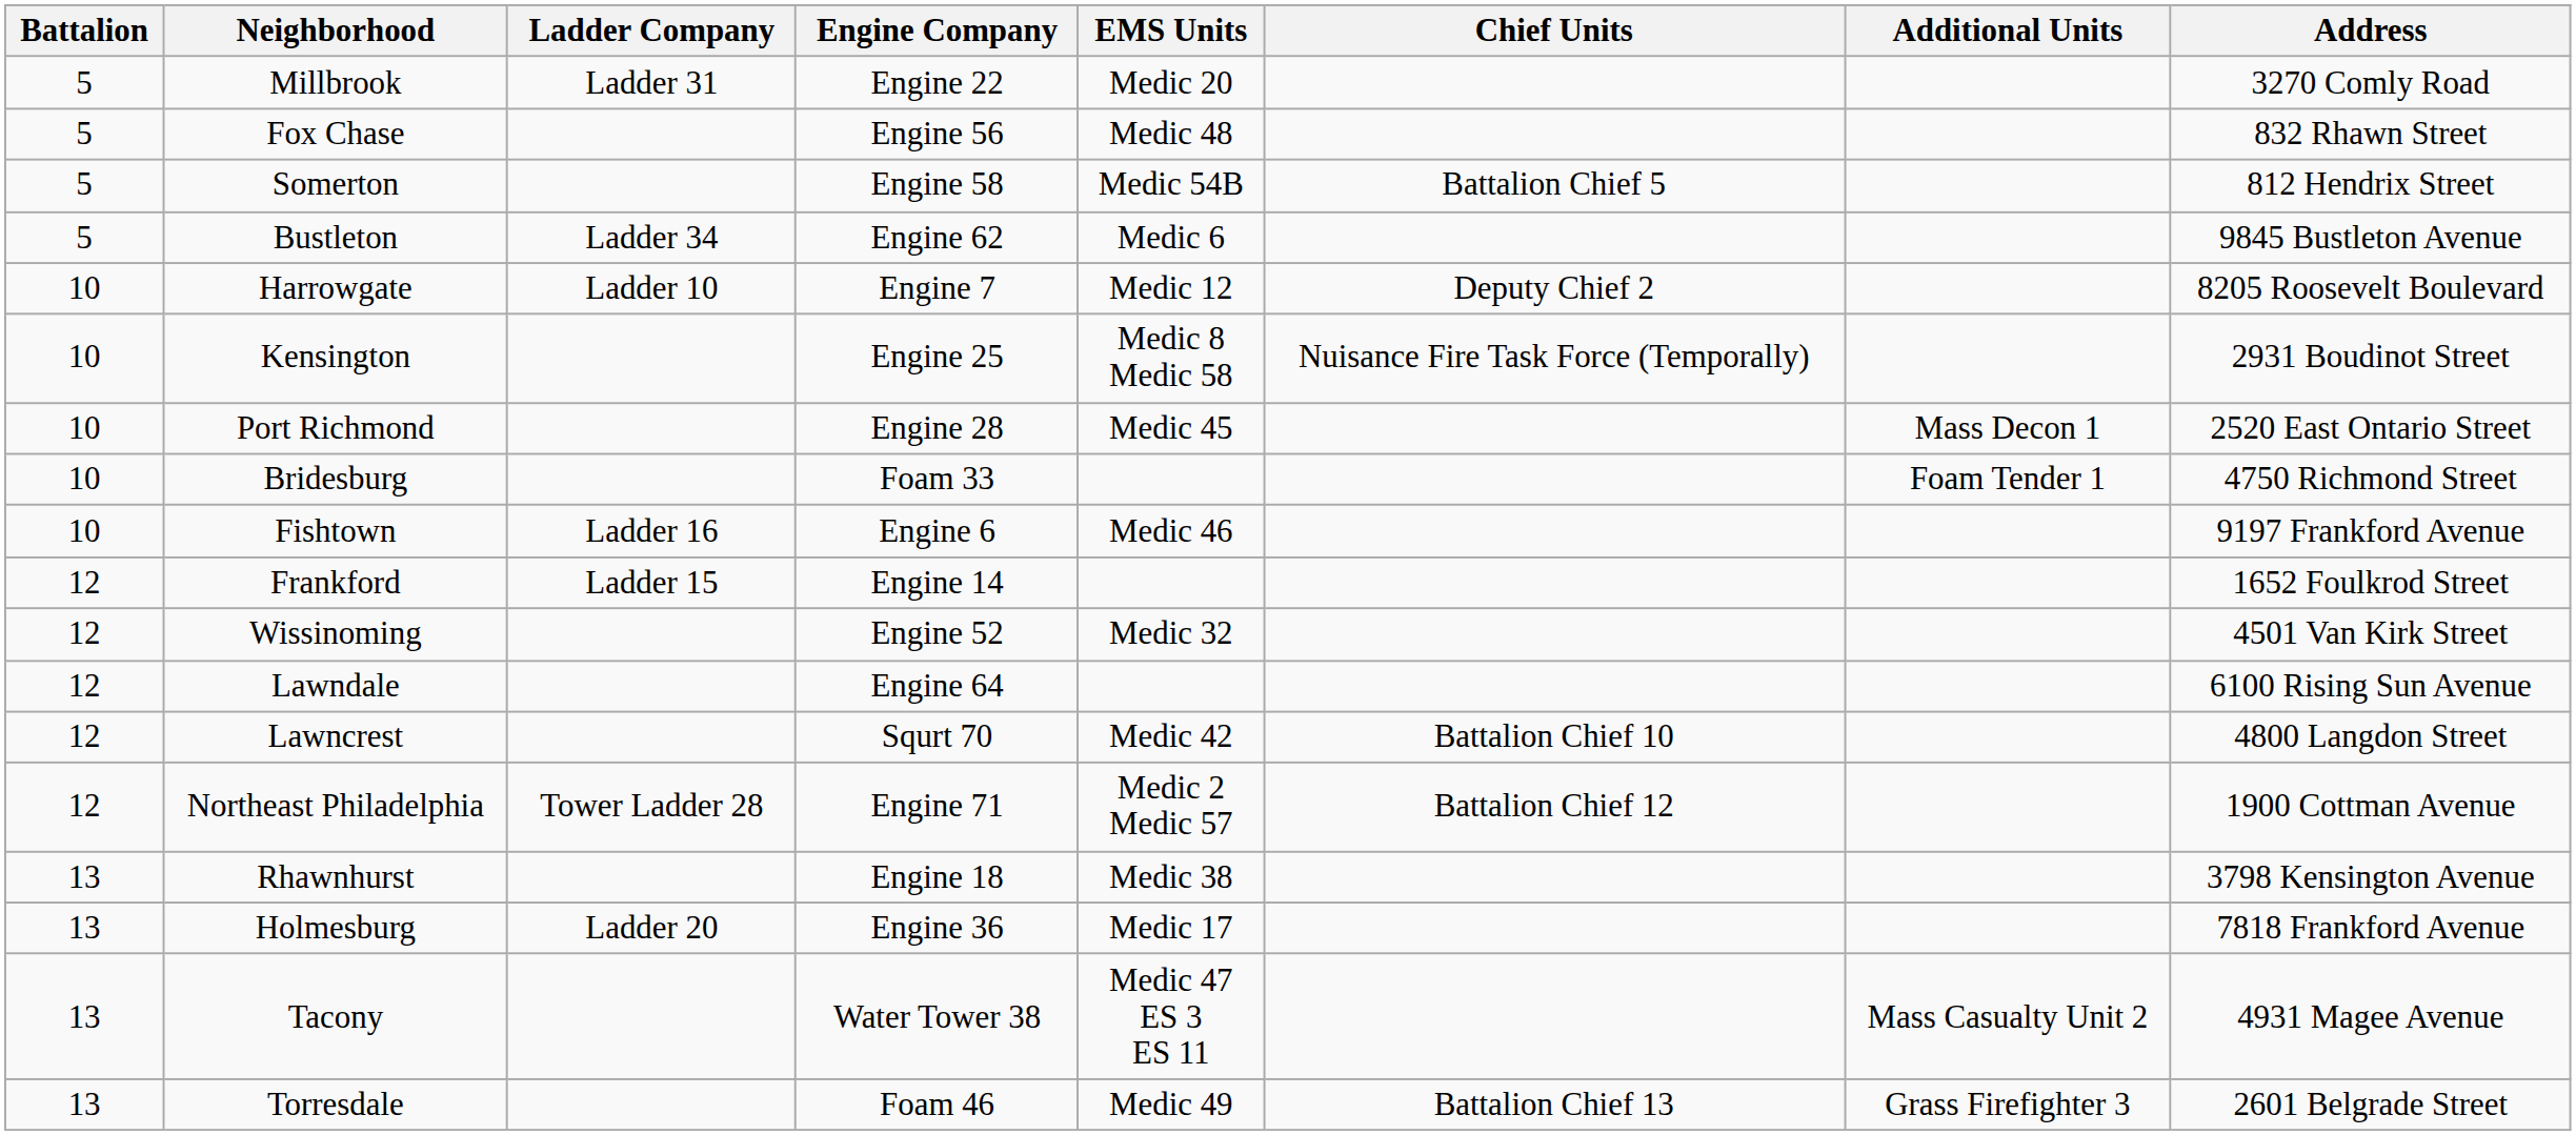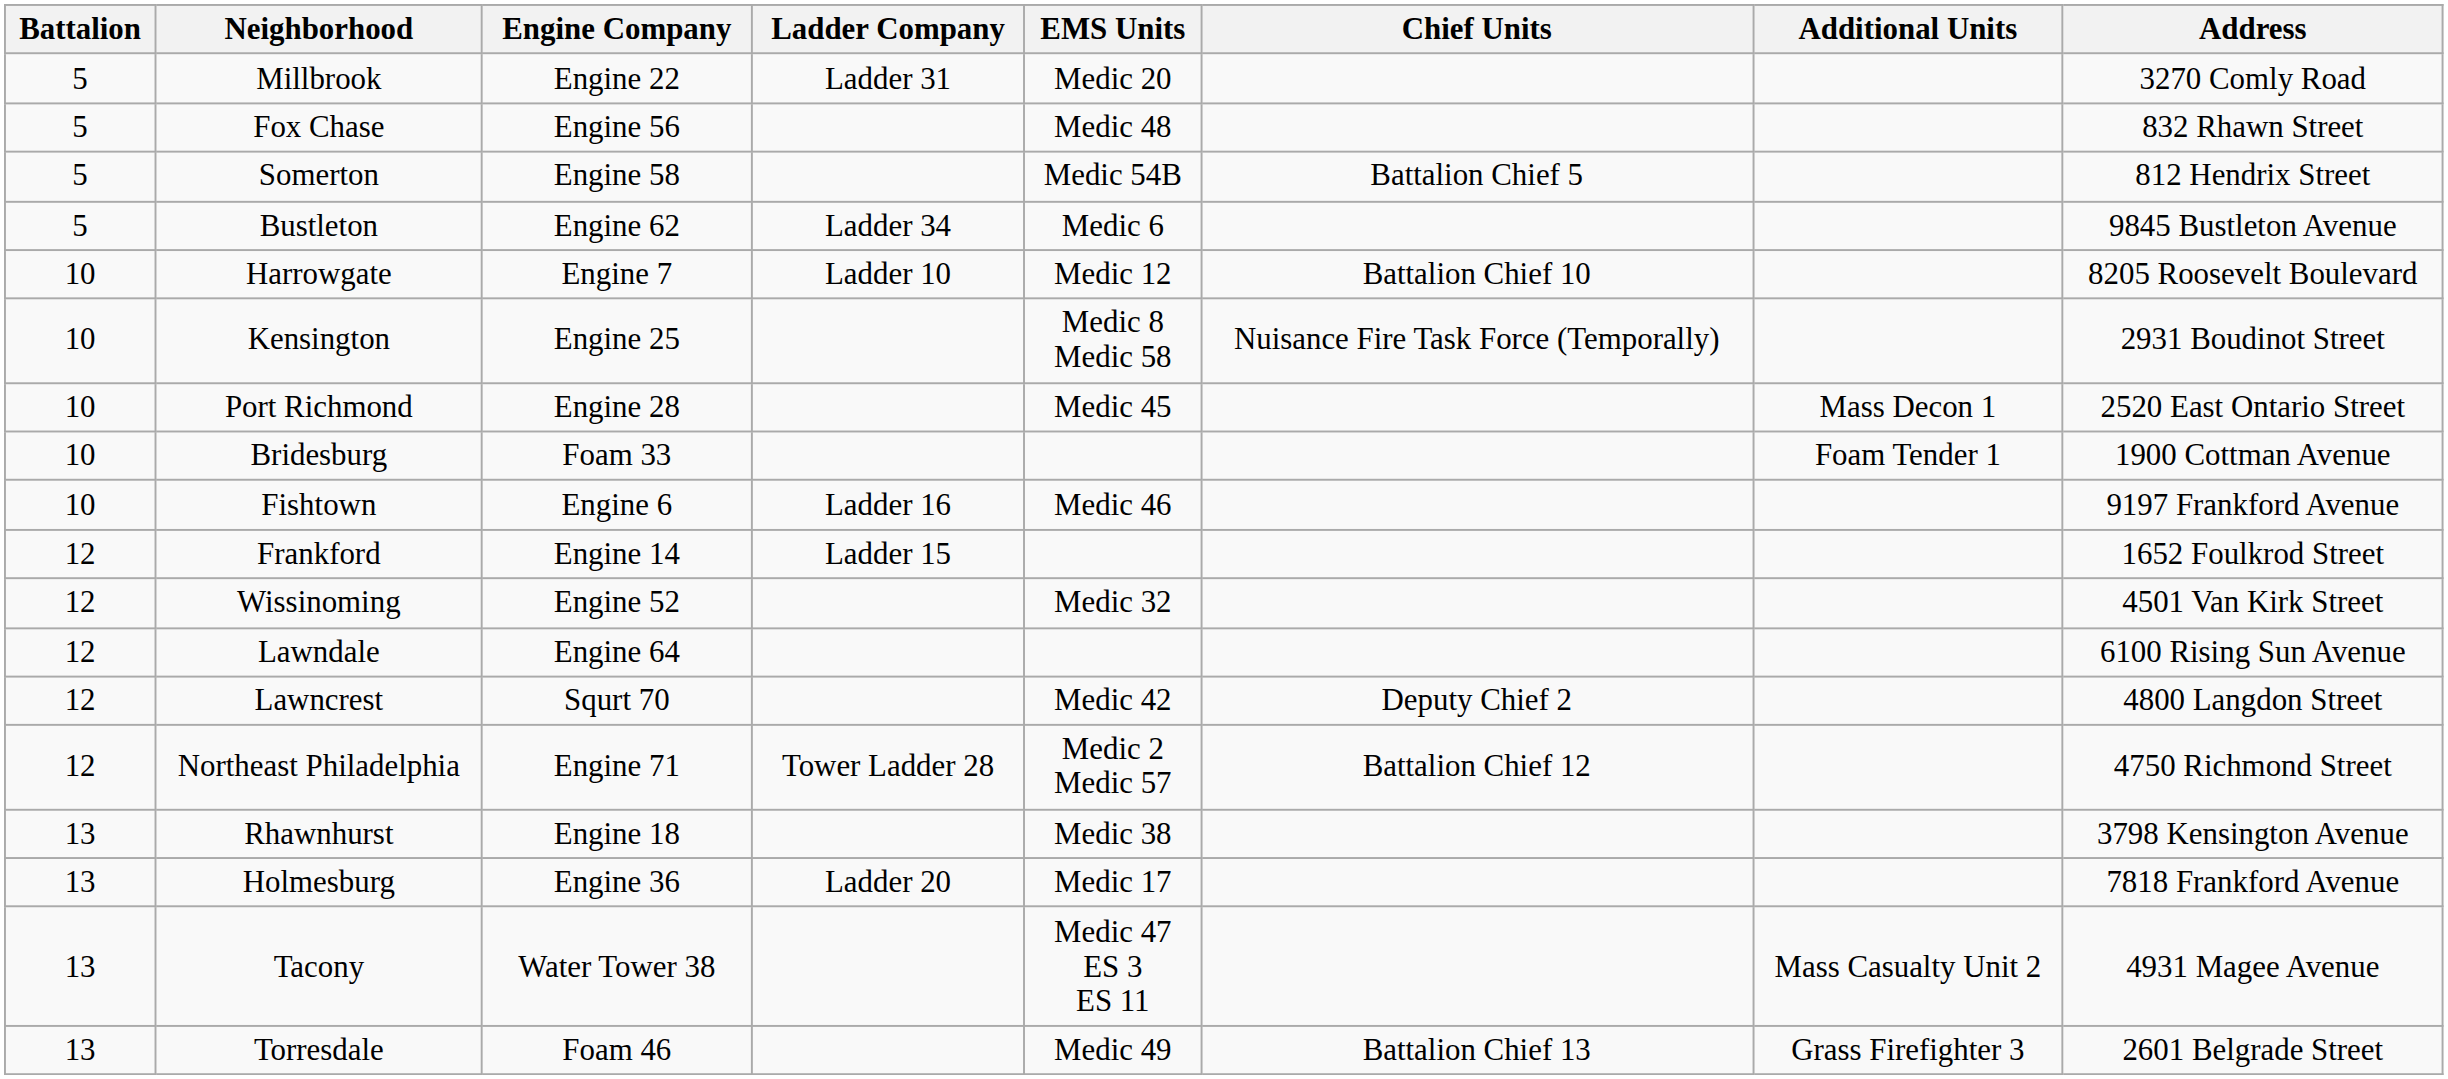 <table class=wikitable style="text-align:center;" width="100%">
 <tr>
 <th>Battalion</th>
 <th>Neighborhood</th>
+<th>Engine Company</th>
 <th>Ladder Company</th>
-<th>Engine Company</th>
 <th>EMS Units</th>
 <th>Chief Units</th>
 <th>Additional Units</th>
 <th>Address</th>
 </tr>
 <tr>
 <td>5</td>
 <td>Millbrook</td>
+<td>Engine 22</td>
 <td>Ladder 31</td>
-<td>Engine 22</td>
 <td>Medic 20</td>
 <td></td>
 <td></td>
 <td>3270 Comly Road</td>
 </tr>
 <tr>
 <td>5</td>
 <td>Fox Chase</td>
+<td>Engine 56</td>
 <td></td>
-<td>Engine 56</td>
 <td>Medic 48</td>
 <td></td>
 <td></td>
 <td>832 Rhawn Street</td>
 </tr>
 <tr>
 <td>5</td>
 <td>Somerton</td>
+<td>Engine 58</td>
 <td></td>
-<td>Engine 58</td>
 <td>Medic 54B</td>
 <td>Battalion Chief 5</td>
 <td></td>
 <td>812 Hendrix Street</td>
 </tr>
 <tr>
 <td>5</td>
 <td>Bustleton</td>
+<td>Engine 62</td>
 <td>Ladder 34</td>
-<td>Engine 62</td>
 <td>Medic 6</td>
 <td></td>
 <td></td>
 <td>9845 Bustleton Avenue</td>
 </tr>
 <tr>
 <td>10</td>
 <td>Harrowgate</td>
+<td>Engine 7</td>
 <td>Ladder 10</td>
-<td>Engine 7</td>
 <td>Medic 12</td>
-<td>Deputy Chief 2</td>
+<td>Battalion Chief 10</td>
 <td></td>
 <td>8205 Roosevelt Boulevard</td>
 </tr>
 <tr>
 <td>10</td>
 <td>Kensington</td>
+<td>Engine 25</td>
 <td></td>
-<td>Engine 25</td>
 <td>Medic 8<br>Medic 58</td>
 <td>Nuisance Fire Task Force (Temporally)</td>
 <td></td>
 <td>2931 Boudinot Street</td>
 </tr>
 <tr>
 <td>10</td>
 <td>Port Richmond</td>
+<td>Engine 28</td>
 <td></td>
-<td>Engine 28</td>
 <td>Medic 45</td>
 <td></td>
 <td>Mass Decon 1</td>
 <td>2520 East Ontario Street</td>
 </tr>
 <tr>
 <td>10</td>
 <td>Bridesburg</td>
-<td></td>
 <td>Foam 33</td>
 <td></td>
 <td></td>
+<td></td>
 <td>Foam Tender 1</td>
-<td>4750 Richmond Street</td>
+<td>1900 Cottman Avenue</td>
 </tr>
 <tr>
 <td>10</td>
 <td>Fishtown</td>
+<td>Engine 6</td>
 <td>Ladder 16</td>
-<td>Engine 6</td>
 <td>Medic 46</td>
 <td></td>
 <td></td>
 <td>9197 Frankford Avenue</td>
 </tr>
 <tr>
 <td>12</td>
 <td>Frankford</td>
+<td>Engine 14</td>
 <td>Ladder 15</td>
-<td>Engine 14</td>
 <td></td>
 <td></td>
 <td></td>
 <td>1652 Foulkrod Street</td>
 </tr>
 <tr>
 <td>12</td>
 <td>Wissinoming</td>
+<td>Engine 52</td>
 <td></td>
-<td>Engine 52</td>
 <td>Medic 32</td>
 <td></td>
 <td></td>
 <td>4501 Van Kirk Street</td>
 </tr>
 <tr>
 <td>12</td>
 <td>Lawndale</td>
+<td>Engine 64</td>
 <td></td>
-<td>Engine 64</td>
 <td></td>
 <td></td>
 <td></td>
 <td>6100 Rising Sun Avenue</td>
 </tr>
 <tr>
 <td>12</td>
 <td>Lawncrest</td>
+<td>Squrt 70</td>
 <td></td>
-<td>Squrt 70</td>
 <td>Medic 42</td>
-<td>Battalion Chief 10</td>
+<td>Deputy Chief 2</td>
 <td></td>
 <td>4800 Langdon Street</td>
 </tr>
 <tr>
 <td>12</td>
 <td>Northeast Philadelphia</td>
+<td>Engine 71</td>
 <td>Tower Ladder 28</td>
-<td>Engine 71</td>
 <td>Medic 2<br>Medic 57</td>
 <td>Battalion Chief 12</td>
 <td></td>
-<td>1900 Cottman Avenue</td>
+<td>4750 Richmond Street</td>
 </tr>
 <tr>
 <td>13</td>
 <td>Rhawnhurst</td>
+<td>Engine 18</td>
 <td></td>
-<td>Engine 18</td>
 <td>Medic 38</td>
 <td></td>
 <td></td>
 <td>3798 Kensington Avenue</td>
 </tr>
 <tr>
 <td>13</td>
 <td>Holmesburg</td>
+<td>Engine 36</td>
 <td>Ladder 20</td>
-<td>Engine 36</td>
 <td>Medic 17</td>
 <td></td>
 <td></td>
 <td>7818 Frankford Avenue</td>
 </tr>
 <tr>
 <td>13</td>
 <td>Tacony</td>
+<td>Water Tower 38</td>
 <td></td>
-<td>Water Tower 38</td>
 <td>Medic 47<br> ES 3<br>ES 11</td>
 <td></td>
 <td>Mass Casualty Unit 2</td>
 <td>4931 Magee Avenue</td>
 </tr>
 <tr>
 <td>13</td>
 <td>Torresdale</td>
+<td>Foam 46</td>
 <td></td>
-<td>Foam 46</td>
 <td>Medic 49</td>
 <td>Battalion Chief 13</td>
 <td>Grass Firefighter 3</td>
 <td>2601 Belgrade Street</td>
 </tr>
 </table>
